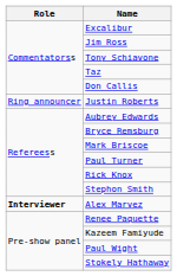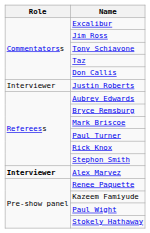 <table class=wikitable style="font-size:90%; margin: 0.5em 0 0.5em 1em; float: right; clear: right;">
 <tr>
 <th>Role</th>
 <th>Name</th>
 </tr>
 <tr>
 <td rowspan=5><a href='#'>Commentators</a>s</td>
 <td><a href='#'>Excalibur</a> </td>
 </tr>
 <tr>
 <td><a href='#'>Jim Ross</a> </td>
 </tr>
 <tr>
 <td><a href='#'>Tony Schiavone</a> </td>
 </tr>
 <tr>
 <td><a href='#'>Taz</a> </td>
 </tr>
 <tr>
 <td><a href='#'>Don Callis</a> </td>
 </tr>
 <tr>
-<td rowspan=1><a href='#'>Ring announcer</a></td>
+<td>Interviewer</td>
 <td><a href='#'>Justin Roberts</a></td>
 </tr>
 <tr>
 <td rowspan=6><a href='#'>Referees</a>s</td>
 <td><a href='#'>Aubrey Edwards</a></td>
 </tr>
 <tr>
 <td><a href='#'>Bryce Remsburg</a></td>
 </tr>
 <tr>
 <td><a href='#'>Mark Briscoe</a></td>
 </tr>
 <tr>
 <td><a href='#'>Paul Turner</a></td>
 </tr>
 <tr>
 <td><a href='#'>Rick Knox</a></td>
 </tr>
 <tr>
 <td><a href='#'>Stephon Smith</a></td>
 </tr>
 <tr>
 <td><strong>Interviewer</strong></td>
 <td><a href='#'>Alex Marvez</a></td>
 </tr>
 <tr>
 <td rowspan=4>Pre-show panel</td>
 <td><a href='#'>Renee Paquette</a></td>
 </tr>
 <tr>
 <td>Kazeem Famiyude</td>
 </tr>
 <tr>
 <td><a href='#'>Paul Wight</a></td>
 </tr>
 <tr>
 <td><a href='#'>Stokely Hathaway</a></td>
 </tr>
 </table>
